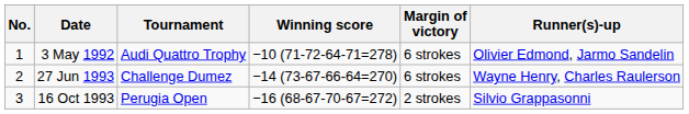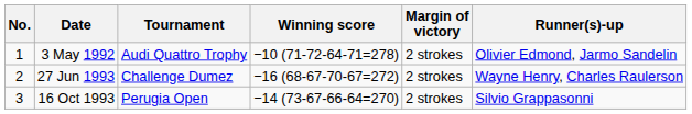 <table class="wikitable" style="font-size:95%;">
 <tr>
 <th>No.</th>
 <th>Date</th>
 <th>Tournament</th>
 <th>Winning score</th>
 <th>Margin of<br>victory</th>
 <th>Runner(s)-up</th>
 </tr>
 <tr>
 <td align=center>1</td>
 <td align=right>3 May <a href='#'>1992</a></td>
 <td><a href='#'>Audi Quattro Trophy</a></td>
 <td>−10 (71-72-64-71=278)</td>
-<td>6 strokes</td>
+<td>2 strokes</td>
 <td> <a href='#'>Olivier Edmond</a>,  <a href='#'>Jarmo Sandelin</a></td>
 </tr>
 <tr>
 <td align=center>2</td>
 <td align=right>27 Jun <a href='#'>1993</a></td>
 <td><a href='#'>Challenge Dumez</a></td>
-<td>−14 (73-67-66-64=270)</td>
-<td>6 strokes</td>
+<td>−16 (68-67-70-67=272)</td>
+<td>2 strokes</td>
 <td> <a href='#'>Wayne Henry</a>,  <a href='#'>Charles Raulerson</a></td>
 </tr>
 <tr>
 <td align=center>3</td>
 <td align=right>16 Oct 1993</td>
 <td><a href='#'>Perugia Open</a></td>
-<td>−16 (68-67-70-67=272)</td>
+<td>−14 (73-67-66-64=270)</td>
 <td>2 strokes</td>
 <td> <a href='#'>Silvio Grappasonni</a></td>
 </tr>
 </table>
